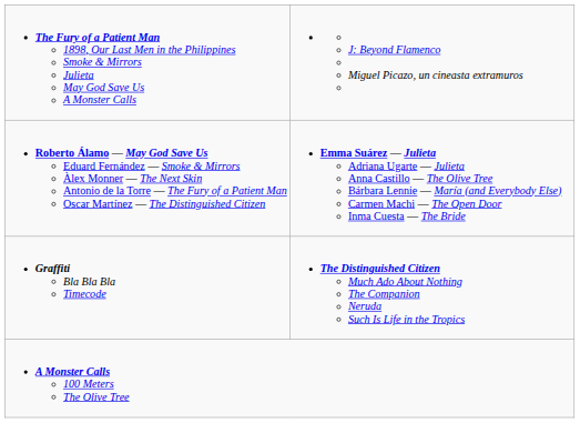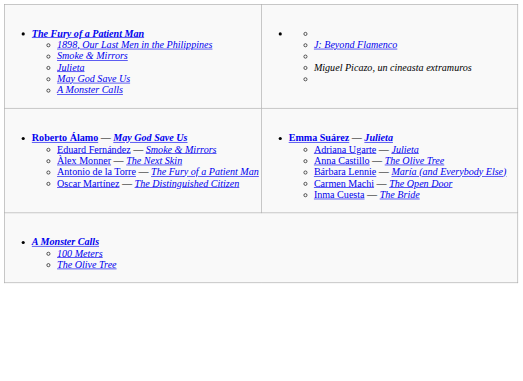 <table class=wikitable style="width="100%">
 <tr>
 <td style="vertical-align:top;" width="50%"><br><ul><li><strong><em><a href='#'>The Fury of a Patient Man</a></em></strong><ul><li><em><a href='#'>1898, Our Last Men in the Philippines</a></em></li><li><em><a href='#'>Smoke & Mirrors</a></em></li><li><em><a href='#'>Julieta</a></em></li><li><em><a href='#'>May God Save Us</a></em></li><li><em><a href='#'>A Monster Calls</a></em></li></ul></li></ul></td>
 <td style="vertical-align:top;" width="50%"><br><ul><li><strong><em></em></strong><ul><li><em></em></li><li><em><a href='#'>J: Beyond Flamenco</a></em></li><li><em></em></li><li><em>Miguel Picazo, un cineasta extramuros</em></li><li><em></em></li></ul></li></ul></td>
 </tr>
 <tr>
 <td style="vertical-align:top;" width="50%"><br><ul><li><strong><a href='#'>Roberto Álamo</a></strong> — <strong><em><a href='#'>May God Save Us</a></em></strong><ul><li><a href='#'>Eduard Fernández</a> — <em><a href='#'>Smoke & Mirrors</a></em></li><li><a href='#'>Àlex Monner</a> — <em><a href='#'>The Next Skin</a></em></li><li><a href='#'>Antonio de la Torre</a> — <em><a href='#'>The Fury of a Patient Man</a></em></li><li><a href='#'>Oscar Martínez</a> — <em><a href='#'>The Distinguished Citizen</a></em></li></ul></li></ul></td>
 <td style="vertical-align:top;" width="50%"><br><ul><li><strong><a href='#'>Emma Suárez</a></strong> — <strong><em><a href='#'>Julieta</a></em></strong><ul><li><a href='#'>Adriana Ugarte</a> — <em><a href='#'>Julieta</a></em></li><li><a href='#'>Anna Castillo</a> — <em><a href='#'>The Olive Tree</a></em></li><li><a href='#'>Bárbara Lennie</a> — <em><a href='#'>María (and Everybody Else)</a></em></li><li><a href='#'>Carmen Machi</a> — <em><a href='#'>The Open Door</a></em></li><li><a href='#'>Inma Cuesta</a> — <em><a href='#'>The Bride</a></em></li></ul></li></ul></td>
 </tr>
 <tr>
-<td style="vertical-align:top;" width="50%"><br><ul><li><strong><em>Graffiti</em></strong><ul><li><em>Bla Bla Bla</em></li><li><em><a href='#'>Timecode</a></em></li></ul></li></ul></td>
-<td style="vertical-align:top;" width="50%"><br><ul><li><strong><em><a href='#'>The Distinguished Citizen</a></em></strong><ul><li><em><a href='#'>Much Ado About Nothing</a></em></li><li><em><a href='#'>The Companion</a></em></li><li><em><a href='#'>Neruda</a></em></li><li><em><a href='#'>Such Is Life in the Tropics</a></em></li></ul></li></ul></td>
-</tr>
-<tr>
 <td colspan = "2" style="vertical-align:top;" width="50%"><br><ul><li><strong><em><a href='#'>A Monster Calls</a></em></strong><ul><li><em><a href='#'>100 Meters</a></em></li><li><em><a href='#'>The Olive Tree</a></em></li></ul></li></ul></td>
 </tr>
 </table>
